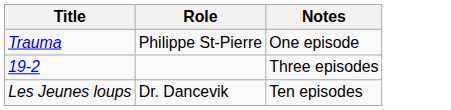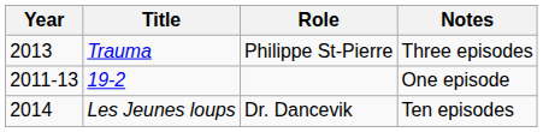 <table class="wikitable sortable">
 <tr>
+<th>Year</th>
 <th>Title</th>
 <th>Role</th>
 <th class="unsortable">Notes</th>
 </tr>
 <tr>
+<td>2013</td>
 <td><em><a href='#'>Trauma</a></em></td>
 <td>Philippe St-Pierre</td>
+<td>Three episodes</td>
+</tr>
+<tr>
+<td>2011-13</td>
+<td><em><a href='#'>19-2</a></em></td>
+<td></td>
 <td>One episode</td>
 </tr>
 <tr>
-<td><em><a href='#'>19-2</a></em></td>
-<td></td>
-<td>Three episodes</td>
-</tr>
-<tr>
+<td>2014</td>
 <td><em>Les Jeunes loups</em></td>
 <td>Dr. Dancevik</td>
 <td>Ten episodes</td>
 </tr>
 </table>
